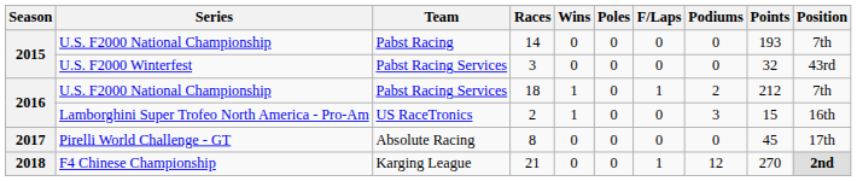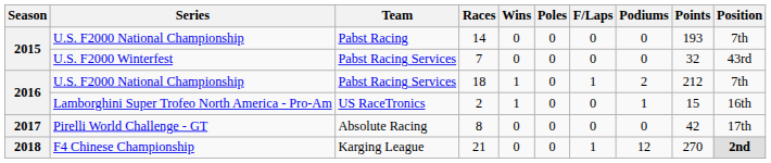 <table class="wikitable" style="font-size: 90%; text-align:center">
 <tr>
 <th>Season</th>
 <th>Series</th>
 <th>Team</th>
 <th>Races</th>
 <th>Wins</th>
 <th>Poles</th>
 <th>F/Laps</th>
 <th>Podiums</th>
 <th>Points</th>
 <th>Position</th>
 </tr>
 <tr>
 <th rowspan="2">2015</th>
 <td align=left><a href='#'>U.S. F2000 National Championship</a></td>
 <td align=left><a href='#'>Pabst Racing</a></td>
 <td>14</td>
 <td>0</td>
 <td>0</td>
 <td>0</td>
 <td>0</td>
 <td>193</td>
 <td>7th</td>
 </tr>
 <tr>
 <td align=left><a href='#'>U.S. F2000 Winterfest</a></td>
 <td align=left><a href='#'>Pabst Racing Services</a></td>
-<td>3</td>
+<td>7</td>
 <td>0</td>
 <td>0</td>
 <td>0</td>
 <td>0</td>
 <td>32</td>
 <td>43rd</td>
 </tr>
 <tr>
 <th rowspan="2">2016</th>
 <td align=left><a href='#'>U.S. F2000 National Championship</a></td>
 <td align=left><a href='#'>Pabst Racing Services</a></td>
 <td>18</td>
 <td>1</td>
 <td>0</td>
 <td>1</td>
 <td>2</td>
 <td>212</td>
 <td>7th</td>
 </tr>
 <tr>
 <td align=left><a href='#'>Lamborghini Super Trofeo North America - Pro-Am</a></td>
 <td align=left><a href='#'>US RaceTronics</a></td>
 <td>2</td>
 <td>1</td>
 <td>0</td>
 <td>0</td>
-<td>3</td>
+<td>1</td>
 <td>15</td>
 <td>16th</td>
 </tr>
 <tr>
 <th>2017</th>
 <td align=left><a href='#'>Pirelli World Challenge - GT</a></td>
 <td align=left>Absolute Racing</td>
 <td>8</td>
 <td>0</td>
 <td>0</td>
 <td>0</td>
 <td>0</td>
-<td>45</td>
+<td>42</td>
 <td>17th</td>
 </tr>
 <tr>
 <th>2018</th>
 <td align=left><a href='#'>F4 Chinese Championship</a></td>
 <td align=left>Karging League</td>
 <td>21</td>
 <td>0</td>
 <td>0</td>
 <td>1</td>
 <td>12</td>
 <td>270</td>
 <td style="background:#DFDFDF;"><strong>2nd</strong></td>
 </tr>
 </table>
